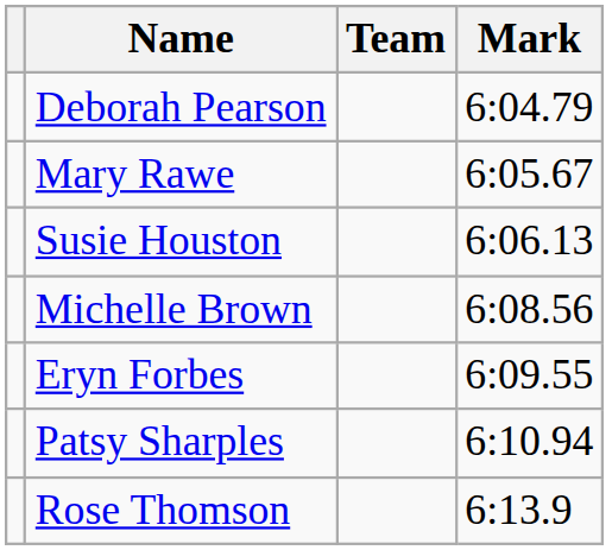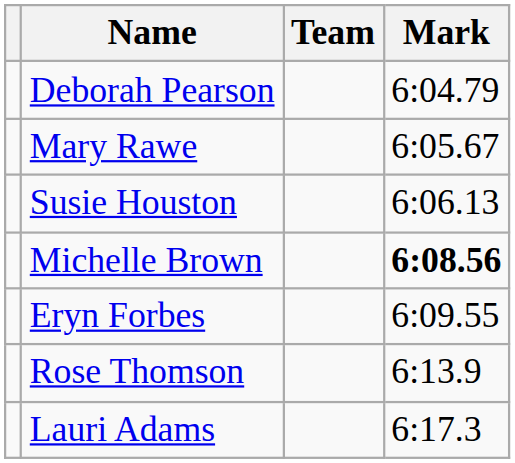 <table class=wikitable>
 <tr>
 <th></th>
 <th>Name</th>
 <th>Team</th>
 <th>Mark</th>
 </tr>
 <tr>
 <td></td>
 <td><a href='#'>Deborah Pearson</a></td>
 <td></td>
 <td>6:04.79</td>
 </tr>
 <tr>
 <td></td>
 <td><a href='#'>Mary Rawe</a></td>
 <td></td>
 <td>6:05.67</td>
 </tr>
 <tr>
 <td></td>
 <td><a href='#'>Susie Houston</a></td>
 <td></td>
 <td>6:06.13</td>
 </tr>
 <tr>
 <td></td>
 <td><a href='#'>Michelle Brown</a></td>
 <td></td>
-<td>6:08.56</td>
+<td><strong>6:08.56</strong></td>
 </tr>
 <tr>
 <td></td>
 <td><a href='#'>Eryn Forbes</a></td>
 <td></td>
 <td>6:09.55</td>
 </tr>
 <tr>
 <td></td>
-<td><a href='#'>Patsy Sharples</a></td>
-<td></td>
-<td>6:10.94</td>
-</tr>
-<tr>
-<td></td>
 <td><a href='#'>Rose Thomson</a></td>
 <td></td>
 <td>6:13.9</td>
 </tr>
+<tr>
+<td></td>
+<td><a href='#'>Lauri Adams</a></td>
+<td></td>
+<td>6:17.3</td>
+</tr>
 </table>
